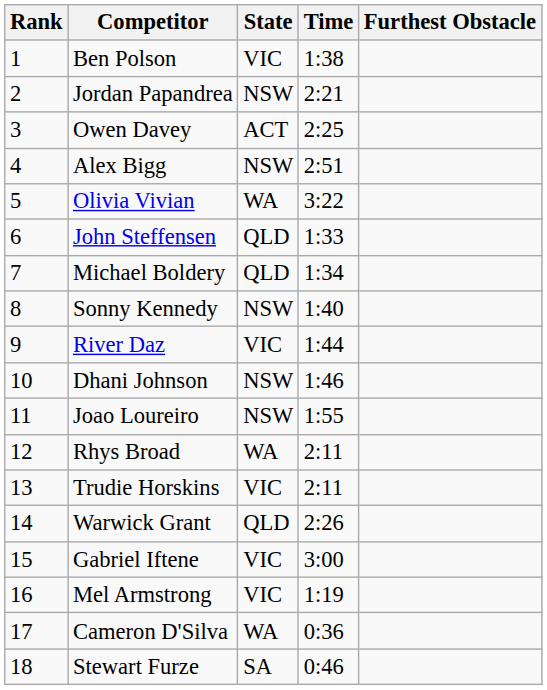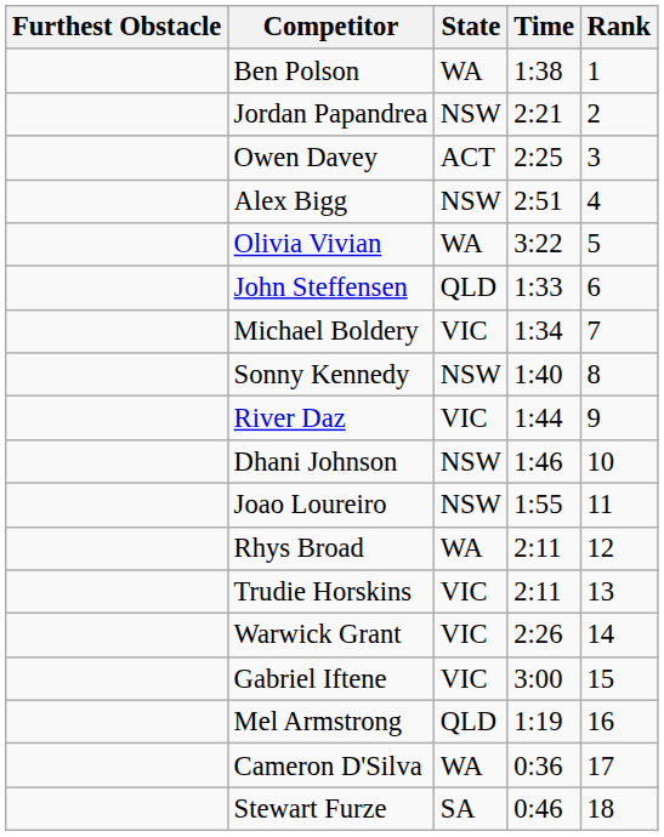 <table class="wikitable sortable mw-collapsible">
 <tr>
-<th>Rank</th>
+<th>Furthest Obstacle</th>
 <th>Competitor</th>
 <th>State</th>
 <th>Time</th>
-<th>Furthest Obstacle</th>
+<th>Rank</th>
 </tr>
 <tr>
+<td></td>
+<td>Ben Polson</td>
+<td>WA</td>
+<td>1:38</td>
 <td>1</td>
-<td>Ben Polson</td>
-<td>VIC</td>
-<td>1:38</td>
-<td></td>
 </tr>
 <tr>
-<td>2</td>
+<td></td>
 <td>Jordan Papandrea</td>
 <td>NSW</td>
 <td>2:21</td>
-<td></td>
+<td>2</td>
 </tr>
 <tr>
-<td>3</td>
+<td></td>
 <td>Owen Davey</td>
 <td>ACT</td>
 <td>2:25</td>
-<td></td>
+<td>3</td>
 </tr>
 <tr>
-<td>4</td>
+<td></td>
 <td>Alex Bigg</td>
 <td>NSW</td>
 <td>2:51</td>
-<td></td>
+<td>4</td>
 </tr>
 <tr>
-<td>5</td>
+<td></td>
 <td><a href='#'>Olivia Vivian</a></td>
 <td>WA</td>
 <td>3:22</td>
-<td></td>
+<td>5</td>
 </tr>
 <tr>
-<td>6</td>
+<td></td>
 <td><a href='#'>John Steffensen</a></td>
 <td>QLD</td>
 <td>1:33</td>
-<td></td>
+<td>6</td>
 </tr>
 <tr>
+<td></td>
+<td>Michael Boldery</td>
+<td>VIC</td>
+<td>1:34</td>
 <td>7</td>
-<td>Michael Boldery</td>
-<td>QLD</td>
-<td>1:34</td>
-<td></td>
 </tr>
 <tr>
-<td>8</td>
+<td></td>
 <td>Sonny Kennedy</td>
 <td>NSW</td>
 <td>1:40</td>
-<td></td>
+<td>8</td>
 </tr>
 <tr>
-<td>9</td>
+<td></td>
 <td><a href='#'>River Daz</a></td>
 <td>VIC</td>
 <td>1:44</td>
-<td></td>
+<td>9</td>
 </tr>
 <tr>
-<td>10</td>
+<td></td>
 <td>Dhani Johnson</td>
 <td>NSW</td>
 <td>1:46</td>
-<td></td>
+<td>10</td>
 </tr>
 <tr>
-<td>11</td>
+<td></td>
 <td>Joao Loureiro</td>
 <td>NSW</td>
 <td>1:55</td>
-<td></td>
+<td>11</td>
 </tr>
 <tr>
-<td>12</td>
+<td></td>
 <td>Rhys Broad</td>
 <td>WA</td>
 <td>2:11</td>
-<td></td>
+<td>12</td>
 </tr>
 <tr>
-<td>13</td>
+<td></td>
 <td>Trudie Horskins</td>
 <td>VIC</td>
 <td>2:11</td>
-<td></td>
+<td>13</td>
 </tr>
 <tr>
+<td></td>
+<td>Warwick Grant</td>
+<td>VIC</td>
+<td>2:26</td>
 <td>14</td>
-<td>Warwick Grant</td>
-<td>QLD</td>
-<td>2:26</td>
-<td></td>
 </tr>
 <tr>
-<td>15</td>
+<td></td>
 <td>Gabriel Iftene</td>
 <td>VIC</td>
 <td>3:00</td>
-<td></td>
+<td>15</td>
 </tr>
 <tr>
+<td></td>
+<td>Mel Armstrong</td>
+<td>QLD</td>
+<td>1:19</td>
 <td>16</td>
-<td>Mel Armstrong</td>
-<td>VIC</td>
-<td>1:19</td>
-<td></td>
 </tr>
 <tr>
-<td>17</td>
+<td></td>
 <td>Cameron D'Silva</td>
 <td>WA</td>
 <td>0:36</td>
-<td></td>
+<td>17</td>
 </tr>
 <tr>
-<td>18</td>
+<td></td>
 <td>Stewart Furze</td>
 <td>SA</td>
 <td>0:46</td>
-<td></td>
+<td>18</td>
 </tr>
 </table>
